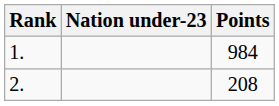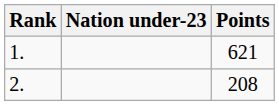 <table class="wikitable sortable">
 <tr>
 <th>Rank</th>
 <th>Nation under-23</th>
 <th>Points</th>
 </tr>
 <tr>
 <td>1.</td>
 <td></td>
-<td align=center>984</td>
+<td align=center>621</td>
 </tr>
 <tr>
 <td>2.</td>
 <td></td>
 <td align=center>208</td>
 </tr>
 </table>
